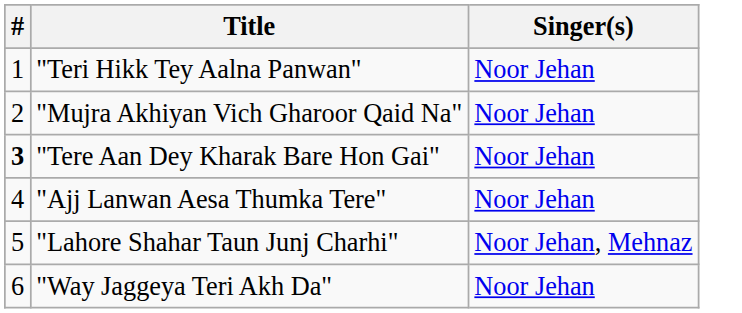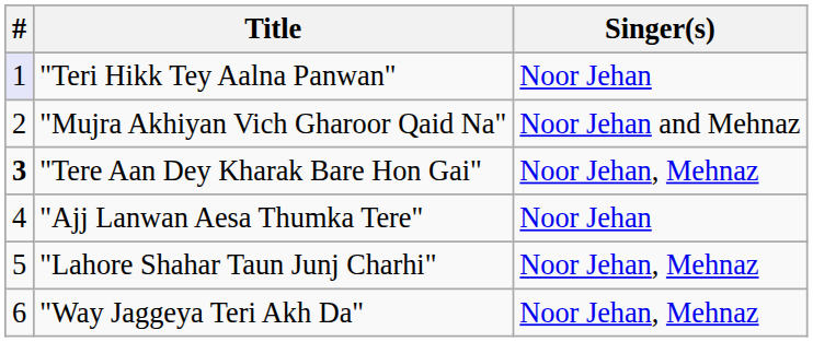 <table class="wikitable" style="font-size:95%;">
 <tr>
 <th>#</th>
 <th>Title</th>
 <th>Singer(s)</th>
 </tr>
 <tr>
-<td>1</td>
+<td style="background: lavender;">1</td>
 <td>"Teri Hikk Tey Aalna Panwan"</td>
 <td><a href='#'>Noor Jehan</a></td>
 </tr>
 <tr>
 <td>2</td>
 <td>"Mujra Akhiyan Vich Gharoor Qaid Na"</td>
-<td><a href='#'>Noor Jehan</a></td>
+<td><a href='#'>Noor Jehan</a> and Mehnaz</td>
 </tr>
 <tr>
 <td><strong>3</strong></td>
 <td>"Tere Aan Dey Kharak Bare Hon Gai"</td>
-<td><a href='#'>Noor Jehan</a></td>
+<td><a href='#'>Noor Jehan</a>, <a href='#'>Mehnaz</a></td>
 </tr>
 <tr>
 <td>4</td>
 <td>"Ajj Lanwan Aesa Thumka Tere"</td>
 <td><a href='#'>Noor Jehan</a></td>
 </tr>
 <tr>
 <td>5</td>
 <td>"Lahore Shahar Taun Junj Charhi"</td>
 <td><a href='#'>Noor Jehan</a>, <a href='#'>Mehnaz</a></td>
 </tr>
 <tr>
 <td>6</td>
 <td>"Way Jaggeya Teri Akh Da"</td>
-<td><a href='#'>Noor Jehan</a></td>
+<td><a href='#'>Noor Jehan</a>, <a href='#'>Mehnaz</a></td>
 </tr>
 </table>
